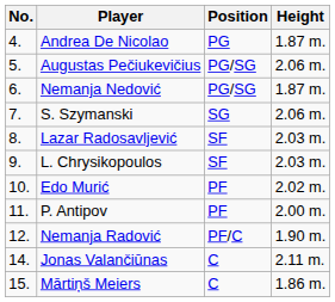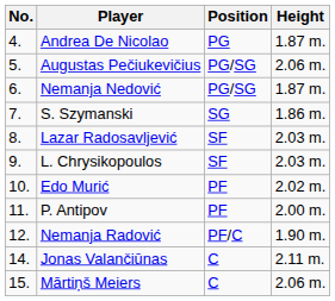 <table class="wikitable">
 <tr>
 <th>No.</th>
 <th>Player</th>
 <th>Position</th>
 <th>Height</th>
 </tr>
 <tr>
 <td>4.</td>
 <td> <a href='#'>Andrea De Nicolao</a></td>
 <td><a href='#'>PG</a></td>
 <td>1.87 m.</td>
 </tr>
 <tr>
 <td>5.</td>
 <td> <a href='#'>Augustas Pečiukevičius</a></td>
 <td><a href='#'>PG</a>/<a href='#'>SG</a></td>
 <td>2.06 m.</td>
 </tr>
 <tr>
 <td>6.</td>
 <td> <a href='#'>Nemanja Nedović</a></td>
 <td><a href='#'>PG</a>/<a href='#'>SG</a></td>
 <td>1.87 m.</td>
 </tr>
 <tr>
 <td>7.</td>
 <td> S. Szymanski</td>
 <td><a href='#'>SG</a></td>
-<td>2.06 m.</td>
+<td>1.86 m.</td>
 </tr>
 <tr>
 <td>8.</td>
 <td> <a href='#'>Lazar Radosavljević</a></td>
 <td><a href='#'>SF</a></td>
 <td>2.03 m.</td>
 </tr>
 <tr>
 <td>9.</td>
 <td> L. Chrysikopoulos</td>
 <td><a href='#'>SF</a></td>
 <td>2.03 m.</td>
 </tr>
 <tr>
 <td>10.</td>
 <td> <a href='#'>Edo Murić</a></td>
 <td><a href='#'>PF</a></td>
 <td>2.02 m.</td>
 </tr>
 <tr>
 <td>11.</td>
 <td> P. Antipov</td>
 <td><a href='#'>PF</a></td>
 <td>2.00 m.</td>
 </tr>
 <tr>
 <td>12.</td>
 <td> <a href='#'>Nemanja Radović</a></td>
 <td><a href='#'>PF</a>/<a href='#'>C</a></td>
 <td>1.90 m.</td>
 </tr>
 <tr>
 <td>14.</td>
 <td> <a href='#'>Jonas Valančiūnas</a></td>
 <td><a href='#'>C</a></td>
 <td>2.11 m.</td>
 </tr>
 <tr>
 <td>15.</td>
 <td> <a href='#'>Mārtiņš Meiers</a></td>
 <td><a href='#'>C</a></td>
-<td>1.86 m.</td>
+<td>2.06 m.</td>
 </tr>
 </table>
